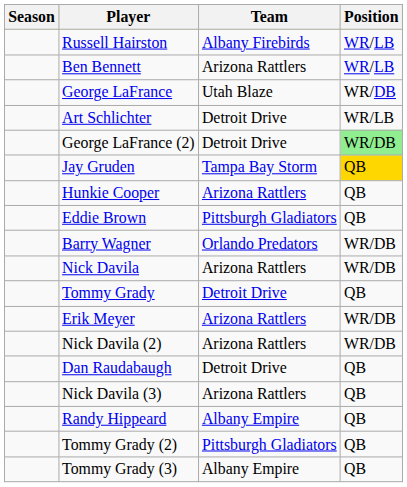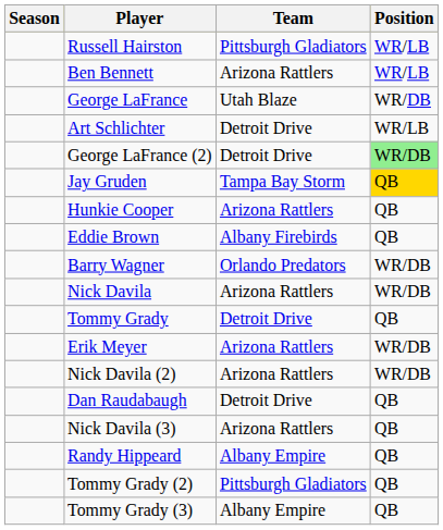 <table class="wikitable">
 <tr bgcolor="#efef">
 <th>Season</th>
 <th>Player</th>
 <th>Team</th>
 <th>Position</th>
 </tr>
 <tr>
 <td align=center></td>
 <td><a href='#'>Russell Hairston</a></td>
-<td><a href='#'>Albany Firebirds</a></td>
+<td><a href='#'>Pittsburgh Gladiators</a></td>
 <td><a href='#'>WR</a>/<a href='#'>LB</a></td>
 </tr>
 <tr>
 <td align=center></td>
 <td><a href='#'>Ben Bennett</a></td>
 <td>Arizona Rattlers</td>
 <td><a href='#'>WR</a>/<a href='#'>LB</a></td>
 </tr>
 <tr>
 <td align=center></td>
 <td><a href='#'>George LaFrance</a></td>
 <td>Utah Blaze</td>
 <td>WR/<a href='#'>DB</a></td>
 </tr>
 <tr>
 <td align=center></td>
 <td><a href='#'>Art Schlichter</a></td>
 <td>Detroit Drive</td>
 <td>WR/LB</td>
 </tr>
 <tr>
 <td align=center></td>
 <td>George LaFrance (2)</td>
 <td>Detroit Drive</td>
 <td style="background: lightgreen;">WR/DB</td>
 </tr>
 <tr>
 <td align=center></td>
 <td><a href='#'>Jay Gruden</a></td>
 <td><a href='#'>Tampa Bay Storm</a></td>
 <td style="background: gold;">QB</td>
 </tr>
 <tr>
 <td align=center></td>
 <td><a href='#'>Hunkie Cooper</a></td>
 <td><a href='#'>Arizona Rattlers</a></td>
 <td>QB</td>
 </tr>
 <tr>
 <td align=center></td>
 <td><a href='#'>Eddie Brown</a></td>
-<td><a href='#'>Pittsburgh Gladiators</a></td>
+<td><a href='#'>Albany Firebirds</a></td>
 <td>QB</td>
 </tr>
 <tr>
 <td align=center></td>
 <td><a href='#'>Barry Wagner</a></td>
 <td><a href='#'>Orlando Predators</a></td>
 <td>WR/DB</td>
 </tr>
 <tr>
 <td align=center></td>
 <td><a href='#'>Nick Davila</a></td>
 <td>Arizona Rattlers</td>
 <td>WR/DB</td>
 </tr>
 <tr>
 <td align=center></td>
 <td><a href='#'>Tommy Grady</a></td>
 <td><a href='#'>Detroit Drive</a></td>
 <td>QB</td>
 </tr>
 <tr>
 <td align=center></td>
 <td><a href='#'>Erik Meyer</a></td>
 <td><a href='#'>Arizona Rattlers</a></td>
 <td>WR/DB</td>
 </tr>
 <tr>
 <td align=center></td>
 <td>Nick Davila (2)</td>
 <td>Arizona Rattlers</td>
 <td>WR/DB</td>
 </tr>
 <tr>
 <td align=center></td>
 <td><a href='#'>Dan Raudabaugh</a></td>
 <td>Detroit Drive</td>
 <td>QB</td>
 </tr>
 <tr>
 <td align=center></td>
 <td>Nick Davila (3)</td>
 <td>Arizona Rattlers</td>
 <td>QB</td>
 </tr>
 <tr>
 <td align=center></td>
 <td><a href='#'>Randy Hippeard</a></td>
 <td><a href='#'>Albany Empire</a></td>
 <td>QB</td>
 </tr>
 <tr>
 <td align=center></td>
 <td>Tommy Grady (2)</td>
 <td><a href='#'>Pittsburgh Gladiators</a></td>
 <td>QB</td>
 </tr>
 <tr>
 <td align=center></td>
 <td>Tommy Grady (3)</td>
 <td>Albany Empire</td>
 <td>QB</td>
 </tr>
 </table>
